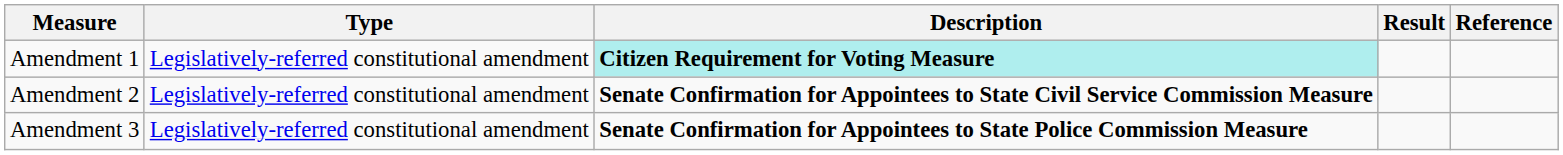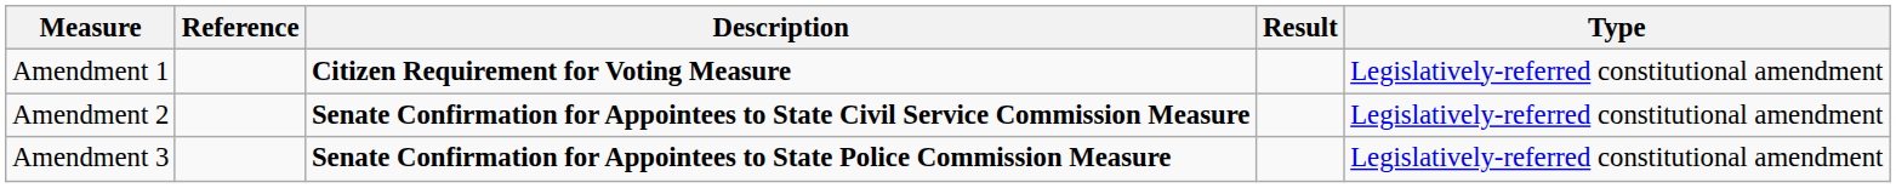 <table class="wikitable">
 <tr>
 <th>Measure</th>
-<th>Type</th>
+<th>Reference</th>
 <th>Description</th>
 <th>Result</th>
-<th>Reference</th>
+<th>Type</th>
 </tr>
 <tr>
 <td>Amendment 1</td>
+<td></td>
+<td><strong>Citizen Requirement for Voting Measure</strong></td>
+<td></td>
 <td><a href='#'>Legislatively-referred</a> constitutional amendment</td>
-<td style="background: paleturquoise;"><strong>Citizen Requirement for Voting Measure</strong></td>
-<td></td>
-<td></td>
 </tr>
 <tr>
 <td>Amendment 2</td>
-<td><a href='#'>Legislatively-referred</a> constitutional amendment</td>
+<td></td>
 <td><strong>Senate Confirmation for Appointees to State Civil Service Commission Measure</strong></td>
 <td></td>
-<td></td>
+<td><a href='#'>Legislatively-referred</a> constitutional amendment</td>
 </tr>
 <tr>
 <td>Amendment 3</td>
-<td><a href='#'>Legislatively-referred</a> constitutional amendment</td>
+<td></td>
 <td><strong>Senate Confirmation for Appointees to State Police Commission Measure</strong></td>
 <td></td>
-<td></td>
+<td><a href='#'>Legislatively-referred</a> constitutional amendment</td>
 </tr>
 </table>
